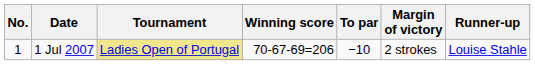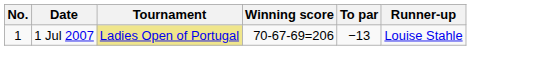 <table class="wikitable" style="font-size:95%;">
 <tr>
 <th>No.</th>
 <th>Date</th>
 <th>Tournament</th>
 <th>Winning score</th>
 <th>To par</th>
-<th>Margin<br>of victory</th>
 <th>Runner-up</th>
 </tr>
 <tr>
 <td align=center>1</td>
 <td align=right>1 Jul <a href='#'>2007</a></td>
 <td style="background: khaki;"><a href='#'>Ladies Open of Portugal</a></td>
 <td align=right>70-67-69=206</td>
-<td align=center>−10</td>
-<td>2 strokes</td>
+<td align=center>−13</td>
 <td> <a href='#'>Louise Stahle</a></td>
 </tr>
 </table>
